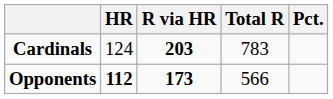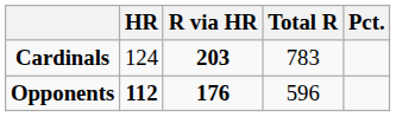 <table class="wikitable" style="text-align:center;">
 <tr>
 <th></th>
 <th>HR</th>
 <th>R via HR</th>
 <th>Total R</th>
 <th>Pct.</th>
 </tr>
 <tr>
 <td><strong>Cardinals</strong></td>
 <td>124</td>
 <td><strong>203</strong></td>
 <td>783</td>
 <td>   </td>
 </tr>
 <tr>
 <td><strong>Opponents</strong></td>
 <td><strong>112</strong></td>
-<td><strong>173</strong></td>
-<td>566</td>
+<td><strong>176</strong></td>
+<td>596</td>
 <td> </td>
 </tr>
 </table>
